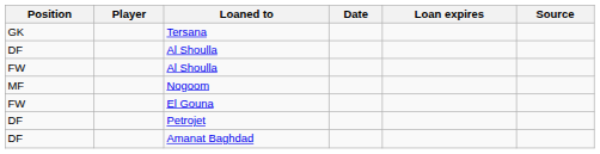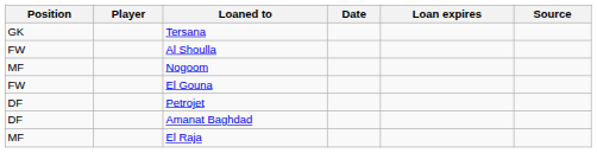 <table class="wikitable sortable" style="width:90%; text-align:center; font-size:95%; text-align:left">
 <tr>
 <th>Position</th>
 <th>Player</th>
 <th>Loaned to</th>
 <th>Date</th>
 <th>Loan expires</th>
 <th>Source</th>
 </tr>
 <tr>
 <td>GK</td>
 <td></td>
 <td> <a href='#'>Tersana</a></td>
-<td></td>
-<td></td>
-<td></td>
-</tr>
-<tr>
-<td>DF</td>
-<td></td>
-<td> <a href='#'>Al Shoulla</a></td>
 <td></td>
 <td></td>
 <td></td>
 </tr>
 <tr>
 <td>FW</td>
 <td></td>
 <td> <a href='#'>Al Shoulla</a></td>
 <td></td>
 <td></td>
 <td></td>
 </tr>
 <tr>
 <td>MF</td>
 <td></td>
 <td> <a href='#'>Nogoom</a></td>
 <td></td>
 <td></td>
 <td></td>
 </tr>
 <tr>
 <td>FW</td>
 <td></td>
 <td> <a href='#'>El Gouna</a></td>
 <td></td>
 <td></td>
 <td></td>
 </tr>
 <tr>
 <td>DF</td>
 <td></td>
 <td> <a href='#'>Petrojet</a></td>
 <td></td>
 <td></td>
 <td></td>
 </tr>
 <tr>
 <td>DF</td>
 <td></td>
 <td> <a href='#'>Amanat Baghdad</a></td>
 <td></td>
 <td></td>
 <td></td>
 </tr>
+<tr>
+<td>MF</td>
+<td></td>
+<td> <a href='#'>El Raja</a></td>
+<td></td>
+<td></td>
+<td></td>
+</tr>
 </table>
